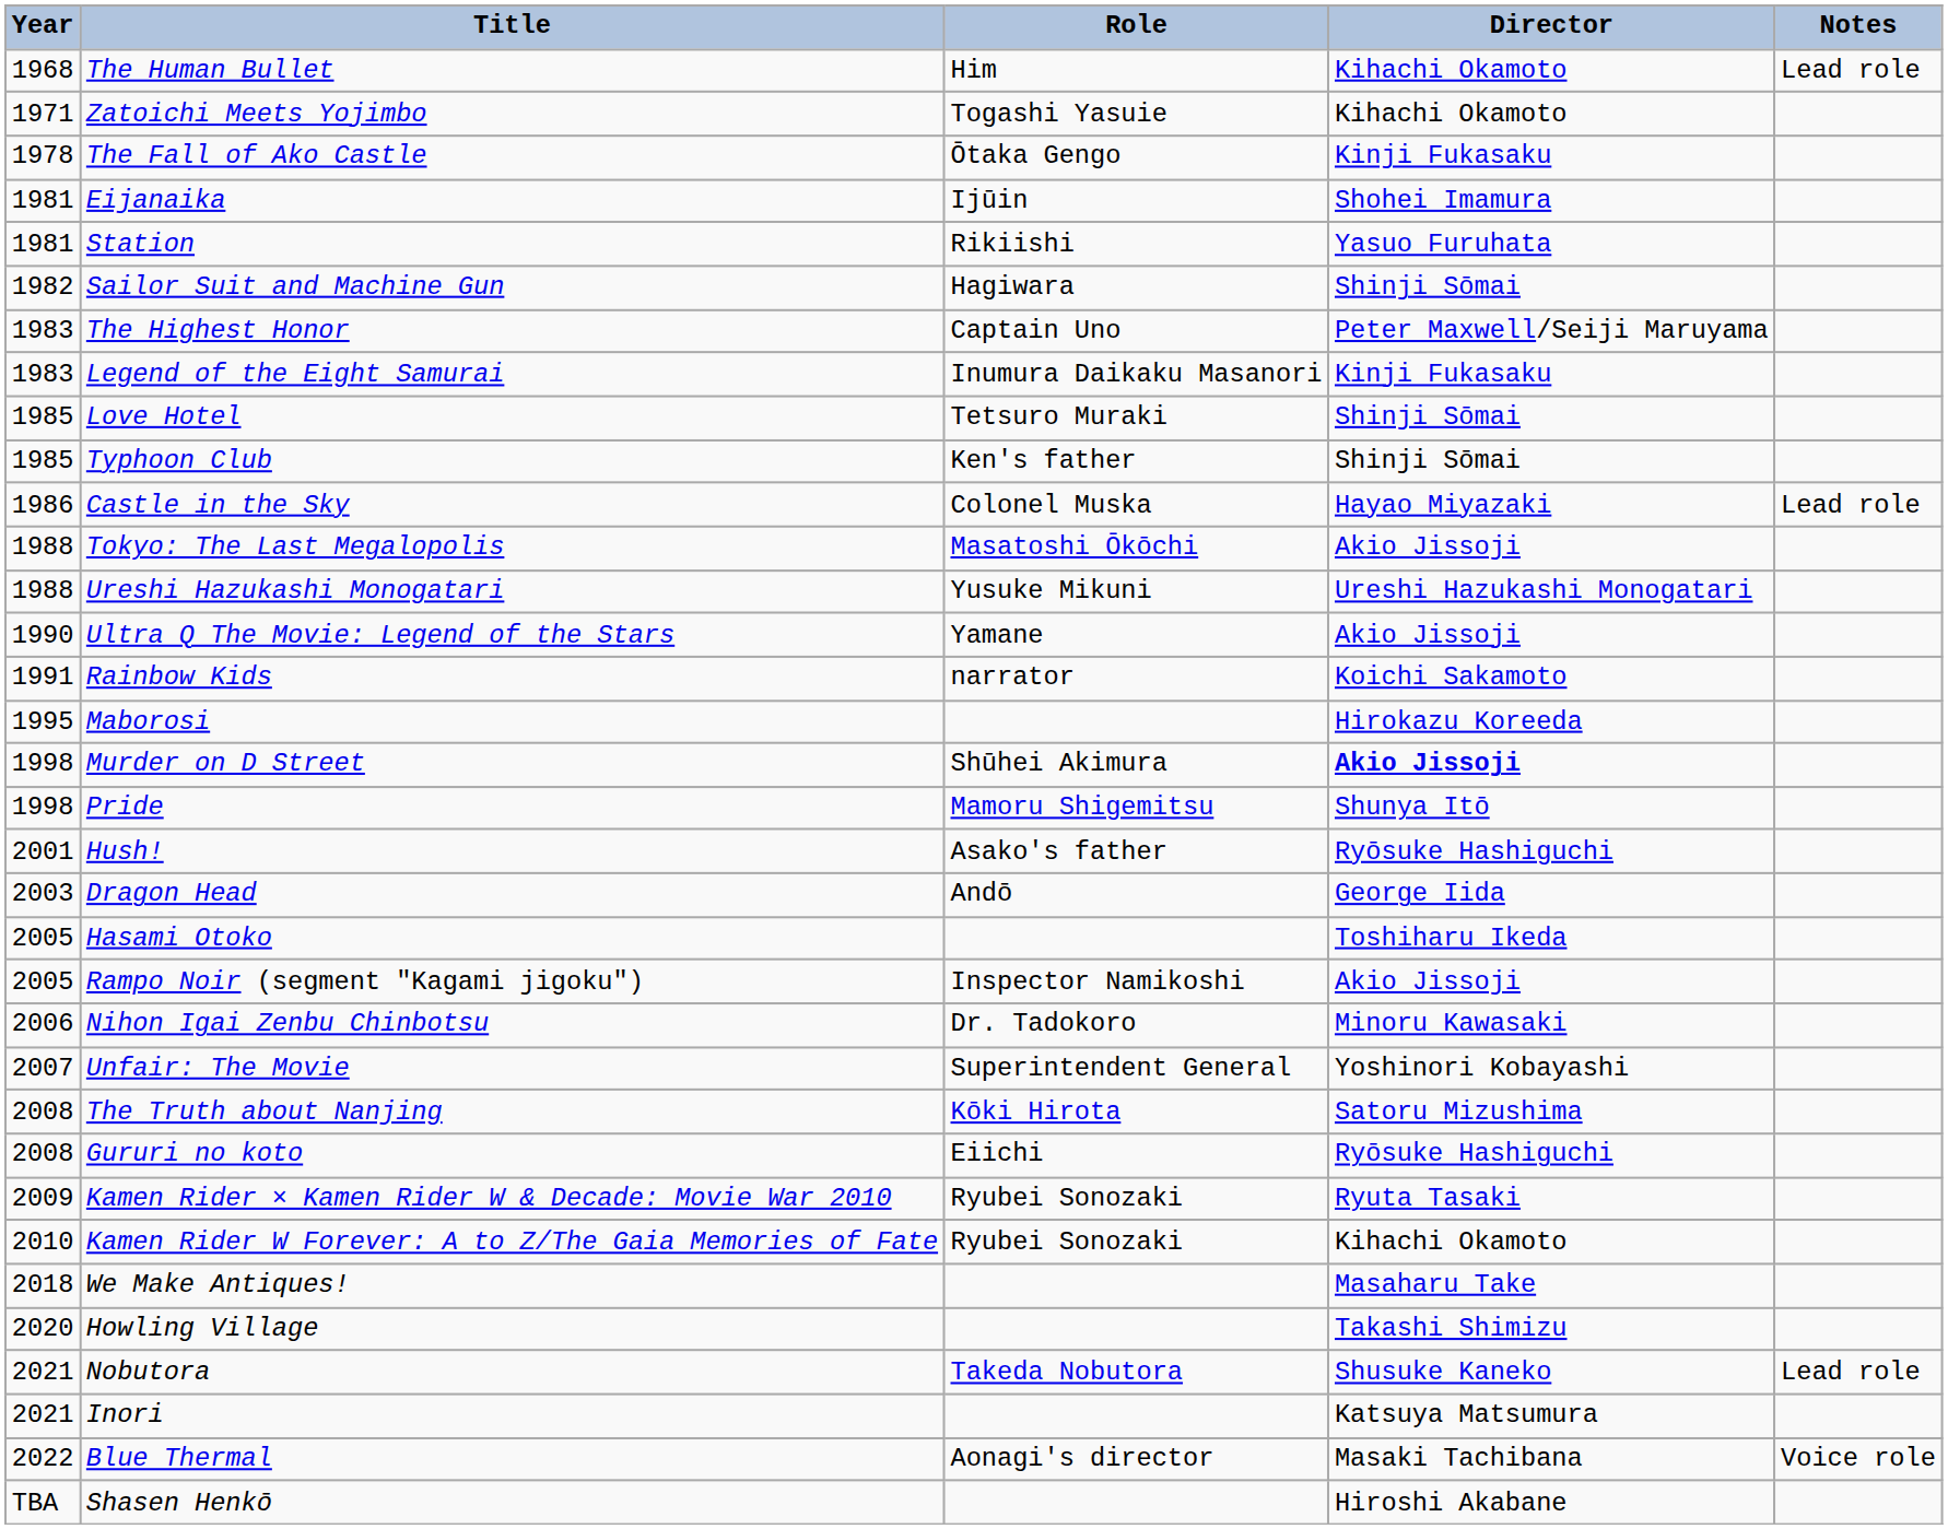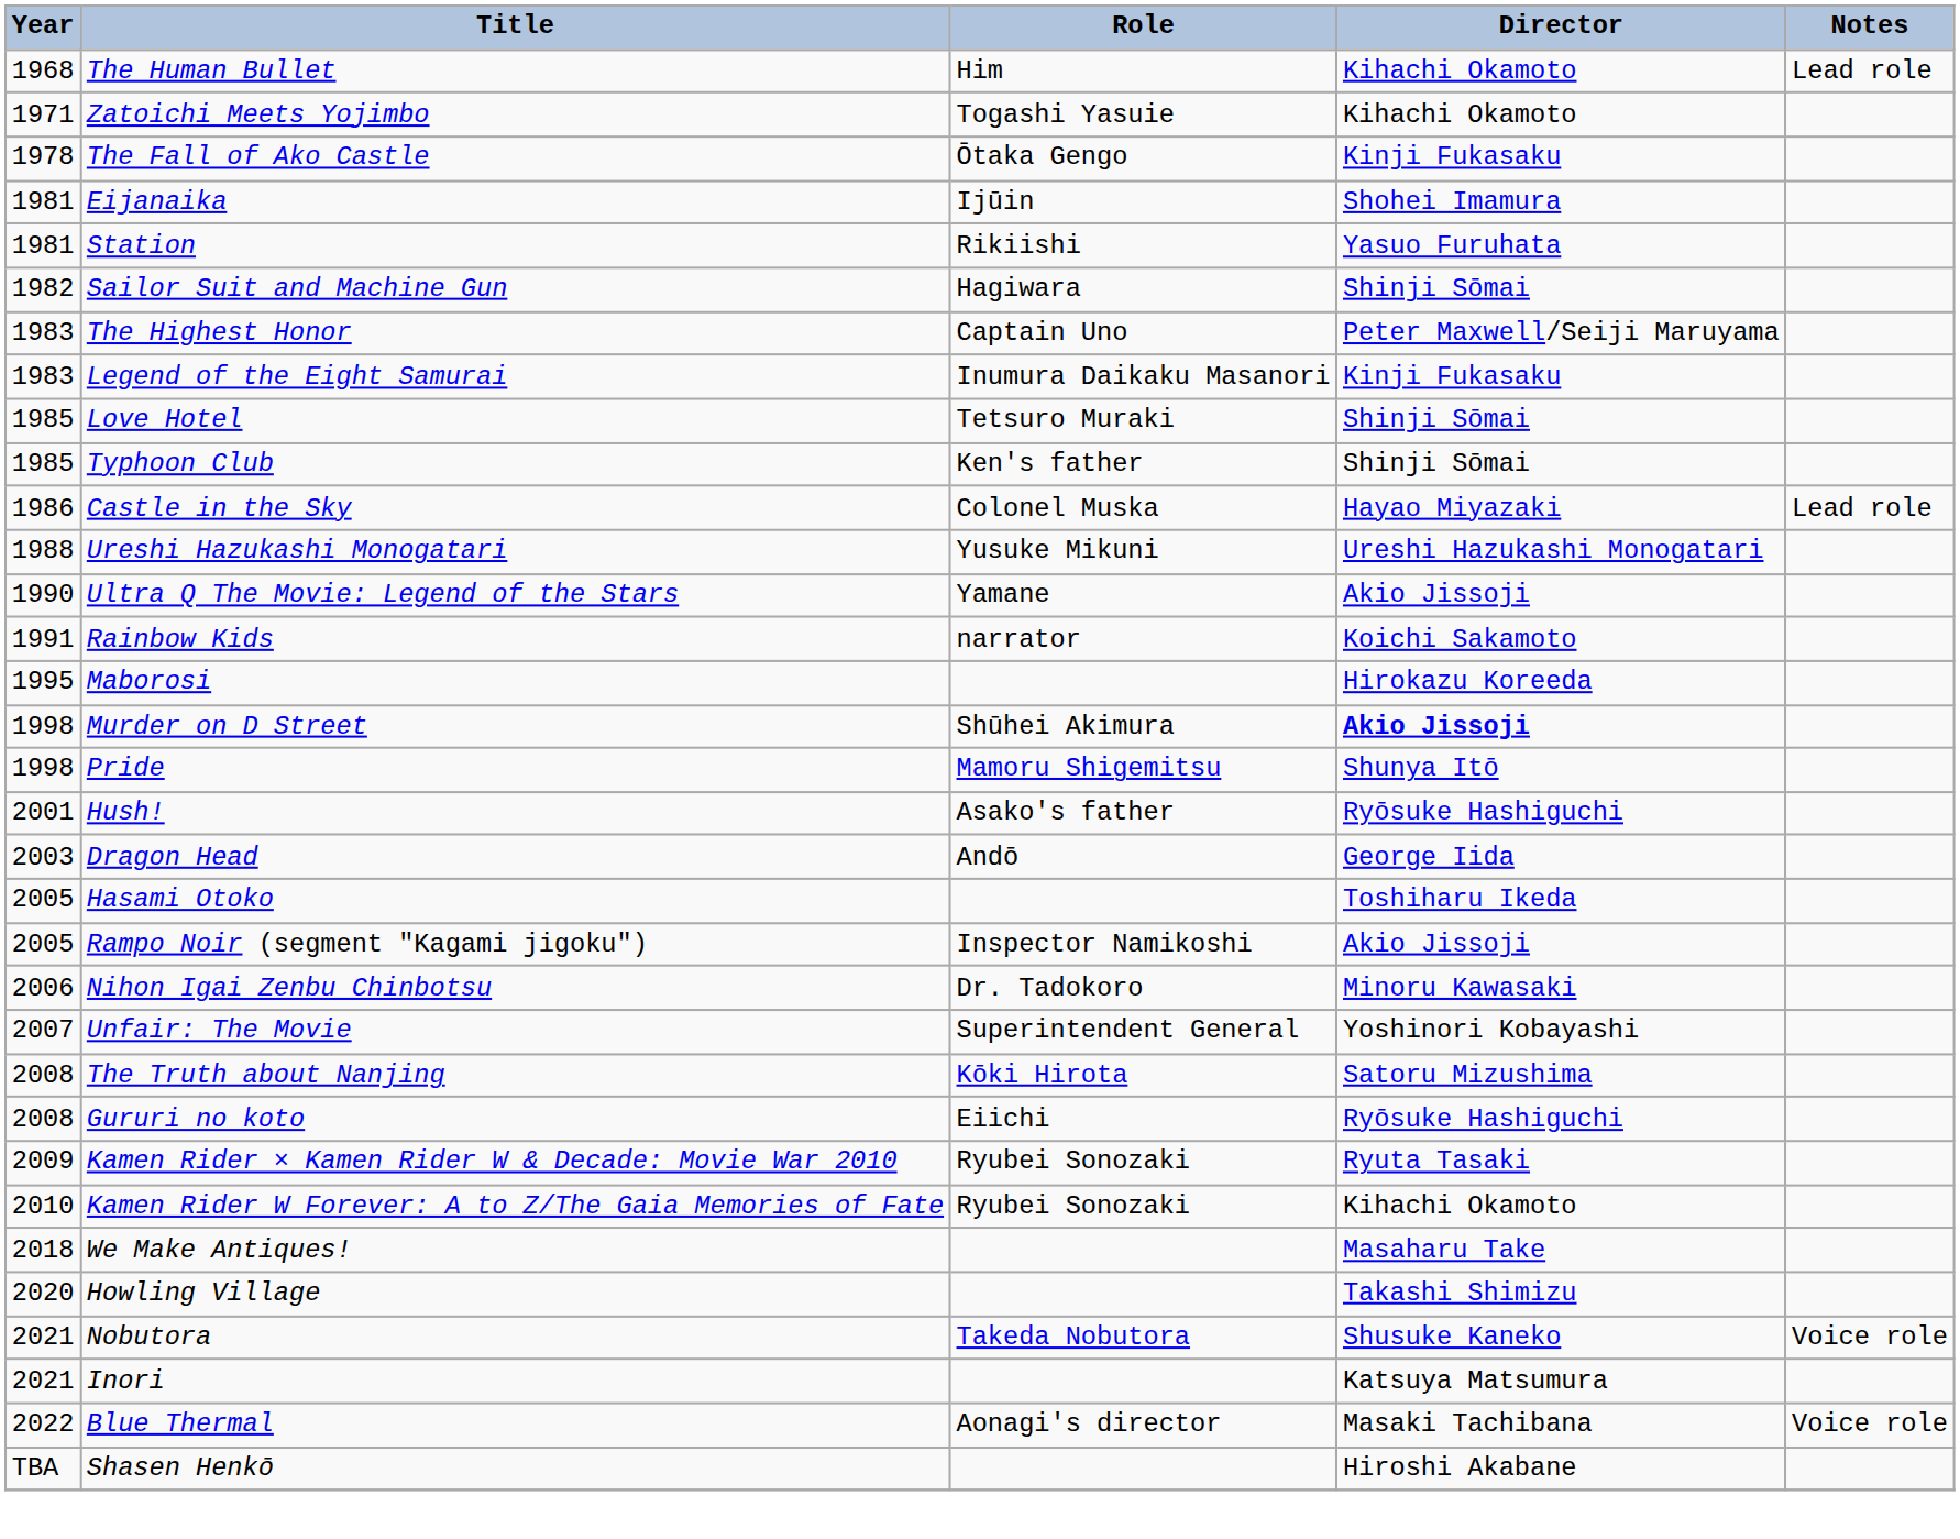 <table class="wikitable" style="font-size:90%;">
 <tr>
 <th style="background:#B0C4DE;">Year</th>
 <th style="background:#B0C4DE;">Title</th>
 <th style="background:#B0C4DE;">Role</th>
 <th style="background:#B0C4DE;">Director</th>
 <th style="background:#B0C4DE;">Notes</th>
 </tr>
 <tr>
 <td>1968</td>
 <td><em><a href='#'>The Human Bullet</a></em></td>
 <td>Him</td>
 <td><a href='#'>Kihachi Okamoto</a></td>
 <td>Lead role</td>
 </tr>
 <tr>
 <td>1971</td>
 <td><em><a href='#'>Zatoichi Meets Yojimbo</a></em></td>
 <td>Togashi Yasuie</td>
 <td>Kihachi Okamoto</td>
 <td></td>
 </tr>
 <tr>
 <td>1978</td>
 <td><em><a href='#'>The Fall of Ako Castle</a></em></td>
 <td>Ōtaka Gengo</td>
 <td><a href='#'>Kinji Fukasaku</a></td>
 <td></td>
 </tr>
 <tr>
 <td>1981</td>
 <td><em><a href='#'>Eijanaika</a></em></td>
 <td>Ijūin</td>
 <td><a href='#'>Shohei Imamura</a></td>
 <td></td>
 </tr>
 <tr>
 <td>1981</td>
 <td><em><a href='#'>Station</a></em></td>
 <td>Rikiishi</td>
 <td><a href='#'>Yasuo Furuhata</a></td>
 <td></td>
 </tr>
 <tr>
 <td>1982</td>
 <td><em><a href='#'>Sailor Suit and Machine Gun</a></em></td>
 <td>Hagiwara</td>
 <td><a href='#'>Shinji Sōmai</a></td>
 <td></td>
 </tr>
 <tr>
 <td>1983</td>
 <td><em><a href='#'>The Highest Honor</a></em></td>
 <td>Captain Uno</td>
 <td><a href='#'>Peter Maxwell</a>/Seiji Maruyama</td>
 <td></td>
 </tr>
 <tr>
 <td>1983</td>
 <td><em><a href='#'>Legend of the Eight Samurai</a></em></td>
 <td>Inumura Daikaku Masanori</td>
 <td><a href='#'>Kinji Fukasaku</a></td>
 <td></td>
 </tr>
 <tr>
 <td>1985</td>
 <td><em><a href='#'>Love Hotel</a></em></td>
 <td>Tetsuro Muraki</td>
 <td><a href='#'>Shinji Sōmai</a></td>
 <td></td>
 </tr>
 <tr>
 <td>1985</td>
 <td><em><a href='#'>Typhoon Club</a></em></td>
 <td>Ken's father</td>
 <td>Shinji Sōmai</td>
 <td></td>
 </tr>
 <tr>
 <td>1986</td>
 <td><em><a href='#'>Castle in the Sky</a></em></td>
 <td>Colonel Muska</td>
 <td><a href='#'>Hayao Miyazaki</a></td>
 <td>Lead role</td>
-</tr>
-<tr>
-<td>1988</td>
-<td><em><a href='#'>Tokyo: The Last Megalopolis</a></em></td>
-<td><a href='#'>Masatoshi Ōkōchi</a></td>
-<td><a href='#'>Akio Jissoji</a></td>
-<td></td>
 </tr>
 <tr>
 <td>1988</td>
 <td><em><a href='#'>Ureshi Hazukashi Monogatari</a></em></td>
 <td>Yusuke Mikuni</td>
 <td><a href='#'>Ureshi Hazukashi Monogatari</a></td>
 <td></td>
 </tr>
 <tr>
 <td>1990</td>
 <td><em><a href='#'>Ultra Q The Movie: Legend of the Stars</a></em></td>
 <td>Yamane</td>
 <td><a href='#'>Akio Jissoji</a></td>
 <td></td>
 </tr>
 <tr>
 <td>1991</td>
 <td><em><a href='#'>Rainbow Kids</a></em></td>
 <td>narrator</td>
 <td><a href='#'>Koichi Sakamoto</a></td>
 <td></td>
 </tr>
 <tr>
 <td>1995</td>
 <td><em><a href='#'>Maborosi</a></em></td>
 <td></td>
 <td><a href='#'>Hirokazu Koreeda</a></td>
 <td></td>
 </tr>
 <tr>
 <td>1998</td>
 <td><em><a href='#'>Murder on D Street</a></em></td>
 <td>Shūhei Akimura</td>
 <td><strong><a href='#'>Akio Jissoji</a></strong></td>
 <td></td>
 </tr>
 <tr>
 <td>1998</td>
 <td><em><a href='#'>Pride</a></em></td>
 <td><a href='#'>Mamoru Shigemitsu</a></td>
 <td><a href='#'>Shunya Itō</a></td>
 <td></td>
 </tr>
 <tr>
 <td>2001</td>
 <td><em><a href='#'>Hush!</a></em></td>
 <td>Asako's father</td>
 <td><a href='#'>Ryōsuke Hashiguchi</a></td>
 <td></td>
 </tr>
 <tr>
 <td>2003</td>
 <td><em><a href='#'>Dragon Head</a></em></td>
 <td>Andō</td>
 <td><a href='#'>George Iida</a></td>
 <td></td>
 </tr>
 <tr>
 <td>2005</td>
 <td><em><a href='#'>Hasami Otoko</a></em></td>
 <td></td>
 <td><a href='#'>Toshiharu Ikeda</a></td>
 <td></td>
 </tr>
 <tr>
 <td>2005</td>
 <td><em><a href='#'>Rampo Noir</a></em> (segment "Kagami jigoku")</td>
 <td>Inspector Namikoshi</td>
 <td><a href='#'>Akio Jissoji</a></td>
 <td></td>
 </tr>
 <tr>
 <td>2006</td>
 <td><em><a href='#'>Nihon Igai Zenbu Chinbotsu</a></em></td>
 <td>Dr. Tadokoro</td>
 <td><a href='#'>Minoru Kawasaki</a></td>
 <td></td>
 </tr>
 <tr>
 <td>2007</td>
 <td><em><a href='#'>Unfair: The Movie</a></em></td>
 <td>Superintendent General</td>
 <td>Yoshinori Kobayashi</td>
 <td></td>
 </tr>
 <tr>
 <td>2008</td>
 <td><em><a href='#'>The Truth about Nanjing</a></em></td>
 <td><a href='#'>Kōki Hirota</a></td>
 <td><a href='#'>Satoru Mizushima</a></td>
 <td></td>
 </tr>
 <tr>
 <td>2008</td>
 <td><em><a href='#'>Gururi no koto</a></em></td>
 <td>Eiichi</td>
 <td><a href='#'>Ryōsuke Hashiguchi</a></td>
 <td></td>
 </tr>
 <tr>
 <td>2009</td>
 <td><em><a href='#'>Kamen Rider × Kamen Rider W & Decade: Movie War 2010</a></em></td>
 <td>Ryubei Sonozaki</td>
 <td><a href='#'>Ryuta Tasaki</a></td>
 <td></td>
 </tr>
 <tr>
 <td>2010</td>
 <td><em><a href='#'>Kamen Rider W Forever: A to Z/The Gaia Memories of Fate</a></em></td>
 <td>Ryubei Sonozaki</td>
 <td>Kihachi Okamoto</td>
 <td></td>
 </tr>
 <tr>
 <td>2018</td>
 <td><em>We Make Antiques!</em></td>
 <td></td>
 <td><a href='#'>Masaharu Take</a></td>
 <td></td>
 </tr>
 <tr>
 <td>2020</td>
 <td><em>Howling Village</em></td>
 <td></td>
 <td><a href='#'>Takashi Shimizu</a></td>
 <td></td>
 </tr>
 <tr>
 <td>2021</td>
 <td><em>Nobutora</em></td>
 <td><a href='#'>Takeda Nobutora</a></td>
 <td><a href='#'>Shusuke Kaneko</a></td>
-<td>Lead role</td>
+<td>Voice role</td>
 </tr>
 <tr>
 <td>2021</td>
 <td><em>Inori</em></td>
 <td></td>
 <td>Katsuya Matsumura</td>
 <td></td>
 </tr>
 <tr>
 <td>2022</td>
 <td><em><a href='#'>Blue Thermal</a></em></td>
 <td>Aonagi's director</td>
 <td>Masaki Tachibana</td>
 <td>Voice role</td>
 </tr>
 <tr>
 <td>TBA</td>
 <td><em>Shasen Henkō</em></td>
 <td></td>
 <td>Hiroshi Akabane</td>
 <td></td>
 </tr>
 <tr>
 </tr>
 </table>
